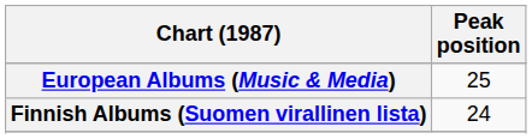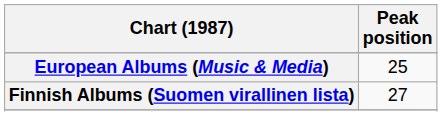 <table class="wikitable sortable plainrowheaders" style="text-align:center">
 <tr>
 <th scope="col">Chart (1987)</th>
 <th scope="col">Peak<br>position</th>
 </tr>
 <tr>
 </tr>
 <tr>
 </tr>
 <tr>
 <th scope="row"><a href='#'>European Albums</a> (<em><a href='#'>Music & Media</a></em>)</th>
 <td>25</td>
 </tr>
 <tr>
 <th scope="row">Finnish Albums (<a href='#'>Suomen virallinen lista</a>)</th>
-<td>24</td>
+<td>27</td>
 </tr>
 <tr>
 </tr>
 <tr>
 </tr>
 <tr>
 </tr>
 <tr>
 </tr>
 </table>
